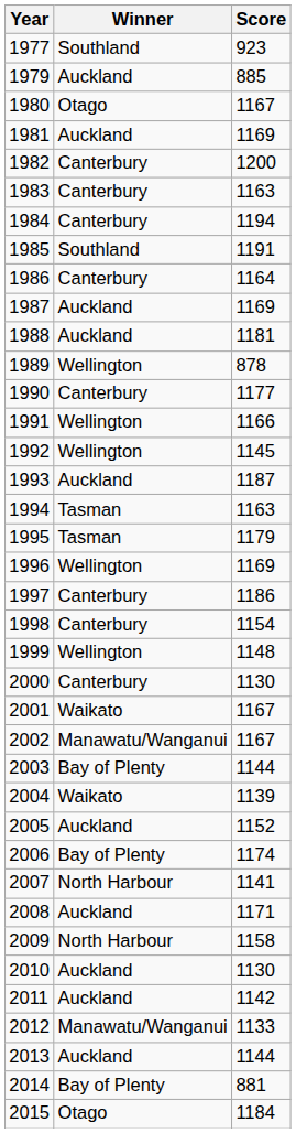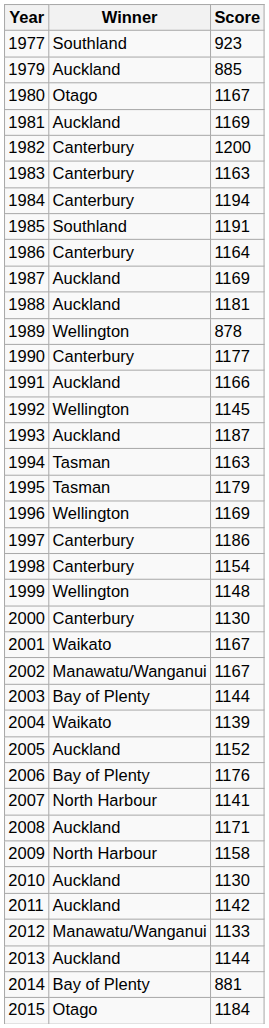 <table class="wikitable">
 <tr>
 <th>Year</th>
 <th>Winner</th>
 <th>Score</th>
 </tr>
 <tr>
 <td>1977</td>
 <td>Southland</td>
 <td>923</td>
 </tr>
 <tr>
 <td>1979</td>
 <td>Auckland</td>
 <td>885</td>
 </tr>
 <tr>
 <td>1980</td>
 <td>Otago</td>
 <td>1167</td>
 </tr>
 <tr>
 <td>1981</td>
 <td>Auckland</td>
 <td>1169</td>
 </tr>
 <tr>
 <td>1982</td>
 <td>Canterbury</td>
 <td>1200</td>
 </tr>
 <tr>
 <td>1983</td>
 <td>Canterbury</td>
 <td>1163</td>
 </tr>
 <tr>
 <td>1984</td>
 <td>Canterbury</td>
 <td>1194</td>
 </tr>
 <tr>
 <td>1985</td>
 <td>Southland</td>
 <td>1191</td>
 </tr>
 <tr>
 <td>1986</td>
 <td>Canterbury</td>
 <td>1164</td>
 </tr>
 <tr>
 <td>1987</td>
 <td>Auckland</td>
 <td>1169</td>
 </tr>
 <tr>
 <td>1988</td>
 <td>Auckland</td>
 <td>1181</td>
 </tr>
 <tr>
 <td>1989</td>
 <td>Wellington</td>
 <td>878</td>
 </tr>
 <tr>
 <td>1990</td>
 <td>Canterbury</td>
 <td>1177</td>
 </tr>
 <tr>
 <td>1991</td>
-<td>Wellington</td>
+<td>Auckland</td>
 <td>1166</td>
 </tr>
 <tr>
 <td>1992</td>
 <td>Wellington</td>
 <td>1145</td>
 </tr>
 <tr>
 <td>1993</td>
 <td>Auckland</td>
 <td>1187</td>
 </tr>
 <tr>
 <td>1994</td>
 <td>Tasman</td>
 <td>1163</td>
 </tr>
 <tr>
 <td>1995</td>
 <td>Tasman</td>
 <td>1179</td>
 </tr>
 <tr>
 <td>1996</td>
 <td>Wellington</td>
 <td>1169</td>
 </tr>
 <tr>
 <td>1997</td>
 <td>Canterbury</td>
 <td>1186</td>
 </tr>
 <tr>
 <td>1998</td>
 <td>Canterbury</td>
 <td>1154</td>
 </tr>
 <tr>
 <td>1999</td>
 <td>Wellington</td>
 <td>1148</td>
 </tr>
 <tr>
 <td>2000</td>
 <td>Canterbury</td>
 <td>1130</td>
 </tr>
 <tr>
 <td>2001</td>
 <td>Waikato</td>
 <td>1167</td>
 </tr>
 <tr>
 <td>2002</td>
 <td>Manawatu/Wanganui</td>
 <td>1167</td>
 </tr>
 <tr>
 <td>2003</td>
 <td>Bay of Plenty</td>
 <td>1144</td>
 </tr>
 <tr>
 <td>2004</td>
 <td>Waikato</td>
 <td>1139</td>
 </tr>
 <tr>
 <td>2005</td>
 <td>Auckland</td>
 <td>1152</td>
 </tr>
 <tr>
 <td>2006</td>
 <td>Bay of Plenty</td>
-<td>1174</td>
+<td>1176</td>
 </tr>
 <tr>
 <td>2007</td>
 <td>North Harbour</td>
 <td>1141</td>
 </tr>
 <tr>
 <td>2008</td>
 <td>Auckland</td>
 <td>1171</td>
 </tr>
 <tr>
 <td>2009</td>
 <td>North Harbour</td>
 <td>1158</td>
 </tr>
 <tr>
 <td>2010</td>
 <td>Auckland</td>
 <td>1130</td>
 </tr>
 <tr>
 <td>2011</td>
 <td>Auckland</td>
 <td>1142</td>
 </tr>
 <tr>
 <td>2012</td>
 <td>Manawatu/Wanganui</td>
 <td>1133</td>
 </tr>
 <tr>
 <td>2013</td>
 <td>Auckland</td>
 <td>1144</td>
 </tr>
 <tr>
 <td>2014</td>
 <td>Bay of Plenty</td>
 <td>881</td>
 </tr>
 <tr>
 <td>2015</td>
 <td>Otago</td>
 <td>1184</td>
 </tr>
 </table>
